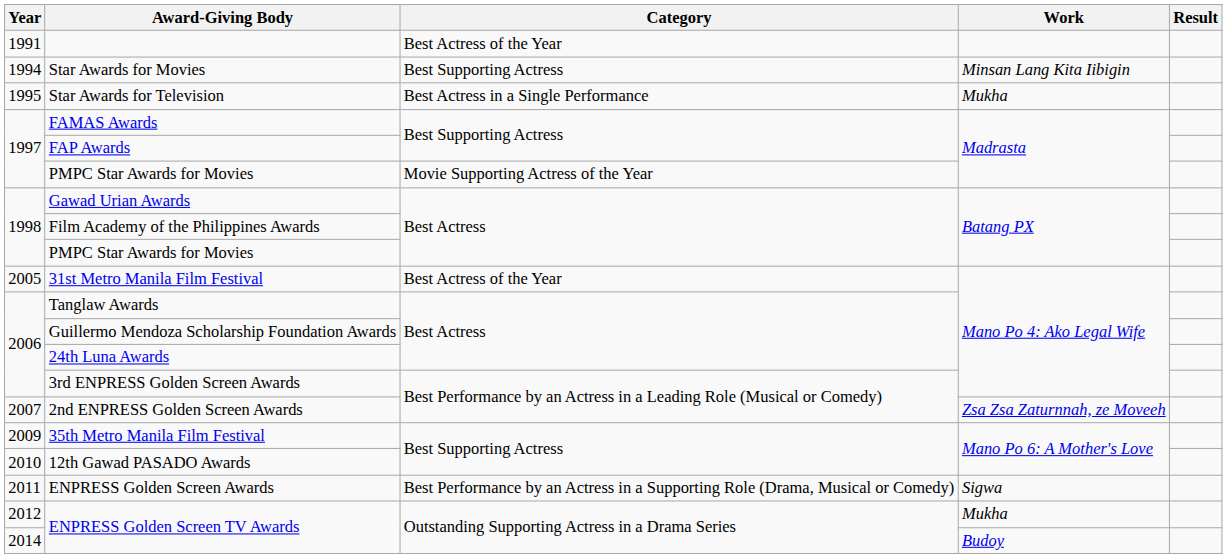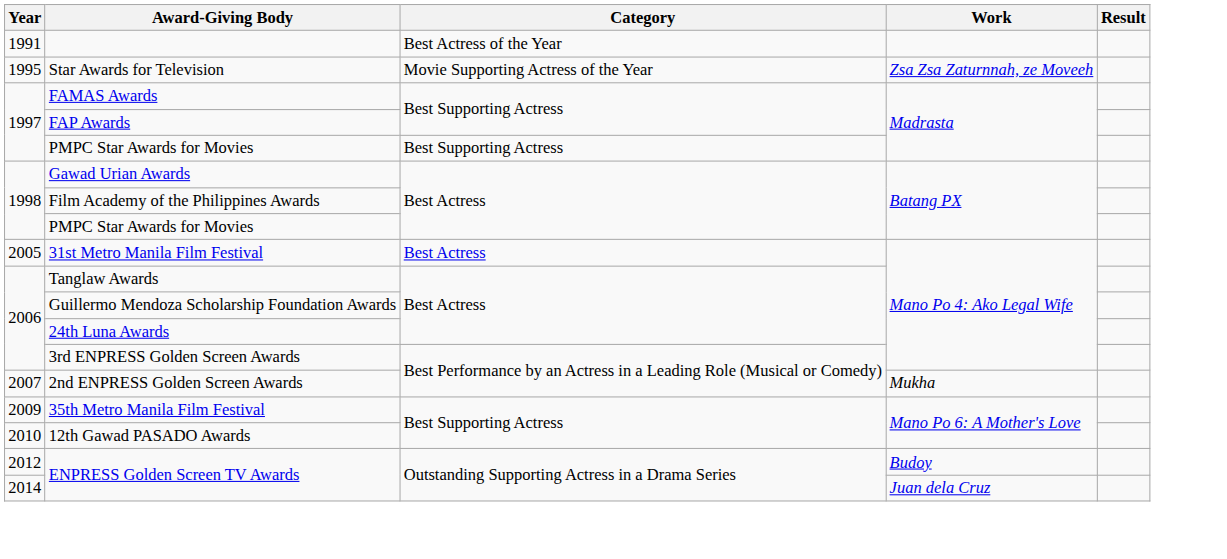 <table class="wikitable sortable">
 <tr>
 <th>Year</th>
 <th>Award-Giving Body</th>
 <th>Category</th>
 <th>Work</th>
 <th>Result</th>
 </tr>
 <tr>
 <td>1991</td>
 <td></td>
 <td>Best Actress of the Year</td>
 <td></td>
 <td></td>
 </tr>
 <tr>
-<td>1994</td>
-<td>Star Awards for Movies</td>
-<td>Best Supporting Actress</td>
-<td><em>Minsan Lang Kita Iibigin</em></td>
-<td></td>
-</tr>
-<tr>
 <td>1995</td>
 <td>Star Awards for Television</td>
-<td>Best Actress in a Single Performance</td>
-<td><em>Mukha</em></td>
+<td>Movie Supporting Actress of the Year</td>
+<td><em><a href='#'>Zsa Zsa Zaturnnah, ze Moveeh</a></em></td>
 <td></td>
 </tr>
 <tr>
 <td rowspan="3">1997</td>
 <td><a href='#'>FAMAS Awards</a></td>
 <td rowspan=2>Best Supporting Actress</td>
 <td rowspan="3"><em><a href='#'>Madrasta</a></em></td>
 <td></td>
 </tr>
 <tr>
 <td><a href='#'>FAP Awards</a></td>
 <td></td>
 </tr>
 <tr>
 <td>PMPC Star Awards for Movies</td>
-<td>Movie Supporting Actress of the Year</td>
+<td>Best Supporting Actress</td>
 <td></td>
 </tr>
 <tr>
 <td rowspan="3">1998</td>
 <td><a href='#'>Gawad Urian Awards</a></td>
 <td rowspan=3>Best Actress</td>
 <td rowspan="3"><em><a href='#'>Batang PX</a></em></td>
 <td></td>
 </tr>
 <tr>
 <td>Film Academy of the Philippines Awards</td>
 <td></td>
 </tr>
 <tr>
 <td>PMPC Star Awards for Movies</td>
 <td></td>
 </tr>
 <tr>
 <td>2005</td>
 <td><a href='#'>31st Metro Manila Film Festival</a></td>
-<td>Best Actress of the Year</td>
+<td style="text-align:left;"><a href='#'>Best Actress</a></td>
 <td rowspan="5"><em><a href='#'>Mano Po 4: Ako Legal Wife</a></em></td>
 <td></td>
 </tr>
 <tr>
 <td rowspan="4">2006</td>
 <td>Tanglaw Awards</td>
 <td rowspan=3>Best Actress</td>
 <td></td>
 </tr>
 <tr>
 <td>Guillermo Mendoza Scholarship Foundation Awards</td>
 <td></td>
 </tr>
 <tr>
 <td><a href='#'>24th Luna Awards</a></td>
 <td></td>
 </tr>
 <tr>
 <td>3rd ENPRESS Golden Screen Awards</td>
 <td rowspan=2>Best Performance by an Actress in a Leading Role (Musical or Comedy)</td>
 <td></td>
 </tr>
 <tr>
 <td>2007</td>
 <td>2nd ENPRESS Golden Screen Awards</td>
-<td><em><a href='#'>Zsa Zsa Zaturnnah, ze Moveeh</a></em></td>
+<td><em>Mukha</em></td>
 <td></td>
 </tr>
 <tr>
 <td>2009</td>
 <td><a href='#'>35th Metro Manila Film Festival</a></td>
 <td rowspan=2>Best Supporting Actress</td>
 <td rowspan="2"><em><a href='#'>Mano Po 6: A Mother's Love</a></em></td>
 <td></td>
 </tr>
 <tr>
 <td>2010</td>
 <td>12th Gawad PASADO Awards</td>
 <td></td>
 </tr>
 <tr>
-<td>2011</td>
-<td>ENPRESS Golden Screen Awards</td>
-<td>Best Performance by an Actress in a Supporting Role (Drama, Musical or Comedy)</td>
-<td><em>Sigwa</em></td>
-<td></td>
-</tr>
-<tr>
 <td>2012</td>
 <td rowspan=2><a href='#'>ENPRESS Golden Screen TV Awards</a></td>
 <td rowspan=2>Outstanding Supporting Actress in a Drama Series</td>
-<td><em>Mukha</em></td>
+<td><em><a href='#'>Budoy</a></em></td>
 <td></td>
 </tr>
 <tr>
 <td>2014</td>
-<td><em><a href='#'>Budoy</a></em></td>
+<td><em><a href='#'>Juan dela Cruz</a></em></td>
 <td></td>
 </tr>
 </table>
